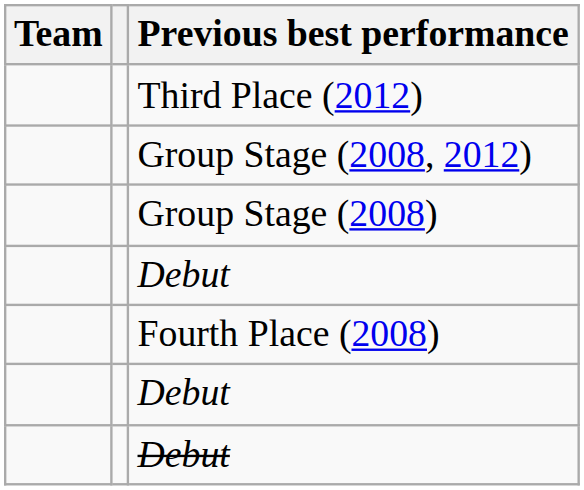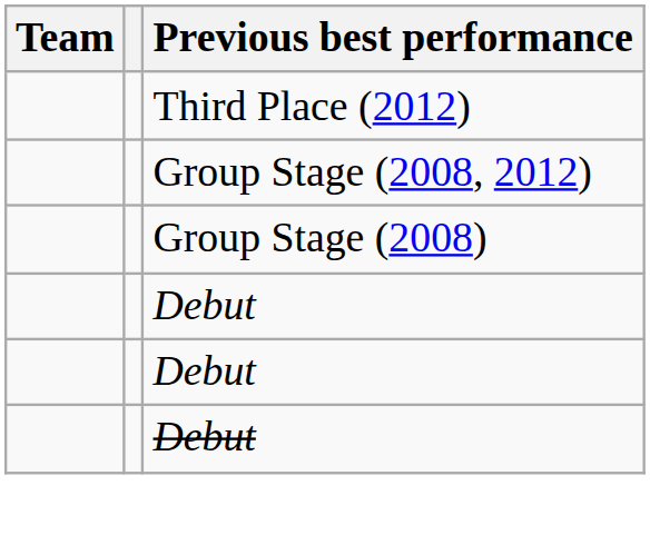 <table class="wikitable sortable">
 <tr>
 <th>Team</th>
 <th data-sort-type="number"></th>
 <th>Previous best performance</th>
 </tr>
 <tr>
 <td></td>
 <td style="text-align:center"></td>
 <td>Third Place (<a href='#'>2012</a>)</td>
 </tr>
 <tr>
 <td></td>
 <td style="text-align:center"></td>
 <td>Group Stage (<a href='#'>2008</a>, <a href='#'>2012</a>)</td>
 </tr>
 <tr>
 <td></td>
 <td style="text-align:center"></td>
 <td>Group Stage (<a href='#'>2008</a>)</td>
 </tr>
 <tr>
 <td></td>
 <td style="text-align:center"></td>
 <td><em>Debut</em></td>
 </tr>
 <tr>
 <td></td>
 <td style="text-align:center"></td>
-<td>Fourth Place (<a href='#'>2008</a>)</td>
-</tr>
-<tr>
-<td></td>
-<td style="text-align:center"></td>
 <td><em>Debut</em></td>
 </tr>
 <tr>
 <td><s></s></td>
 <td style="text-align:center"><s></s></td>
 <td><s><em>Debut</em></s></td>
 </tr>
 </table>
